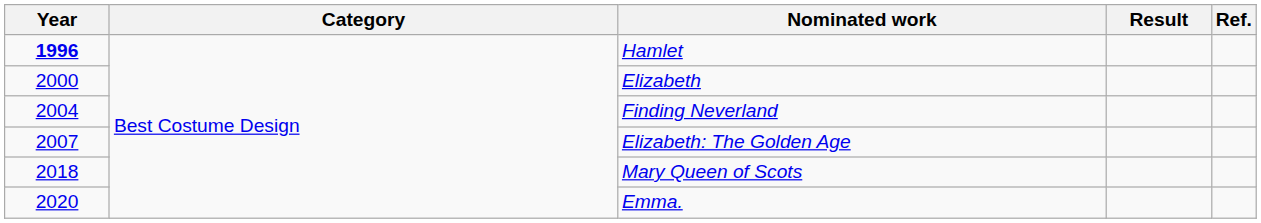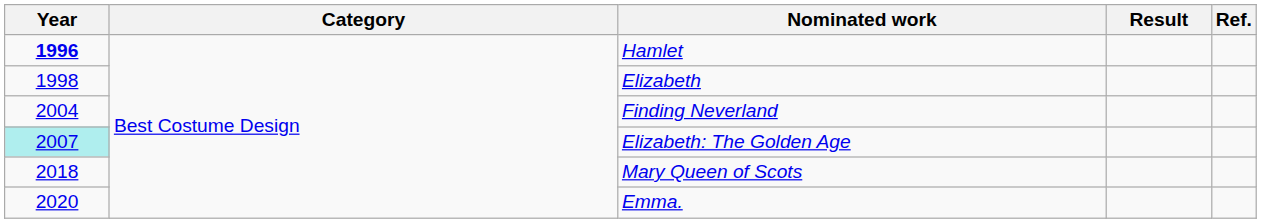 <table class=wikitable>
 <tr>
 <th scope="col" style="width:5em;">Year</th>
 <th scope="col" style="width:26em;">Category</th>
 <th scope="col" style="width:25em;">Nominated work</th>
 <th scope="col" style="width:5em;">Result</th>
 <th>Ref.</th>
 </tr>
 <tr>
 <td style="text-align:center;"><strong><a href='#'>1996</a></strong></td>
 <td rowspan="6"><a href='#'>Best Costume Design</a></td>
 <td><em><a href='#'>Hamlet</a></em></td>
 <td></td>
 <td style="text-align:center;"></td>
 </tr>
 <tr>
-<td style="text-align:center;"><a href='#'>2000</a></td>
+<td style="text-align:center;"><a href='#'>1998</a></td>
 <td><em><a href='#'>Elizabeth</a></em></td>
 <td></td>
 <td style="text-align:center;"></td>
 </tr>
 <tr>
 <td style="text-align:center;"><a href='#'>2004</a></td>
 <td><em><a href='#'>Finding Neverland</a></em></td>
 <td></td>
 <td style="text-align:center;"></td>
 </tr>
 <tr>
-<td style="text-align:center;"><a href='#'>2007</a></td>
+<td style="background: paleturquoise; text-align:center;"><a href='#'>2007</a></td>
 <td><em><a href='#'>Elizabeth: The Golden Age</a></em></td>
 <td></td>
 <td style="text-align:center;"></td>
 </tr>
 <tr>
 <td style="text-align:center;"><a href='#'>2018</a></td>
 <td><em><a href='#'>Mary Queen of Scots</a></em></td>
 <td></td>
 <td style="text-align:center;"></td>
 </tr>
 <tr>
 <td style="text-align:center;"><a href='#'>2020</a></td>
 <td><em><a href='#'>Emma.</a></em></td>
 <td></td>
 <td style="text-align:center;"></td>
 </tr>
 </table>
